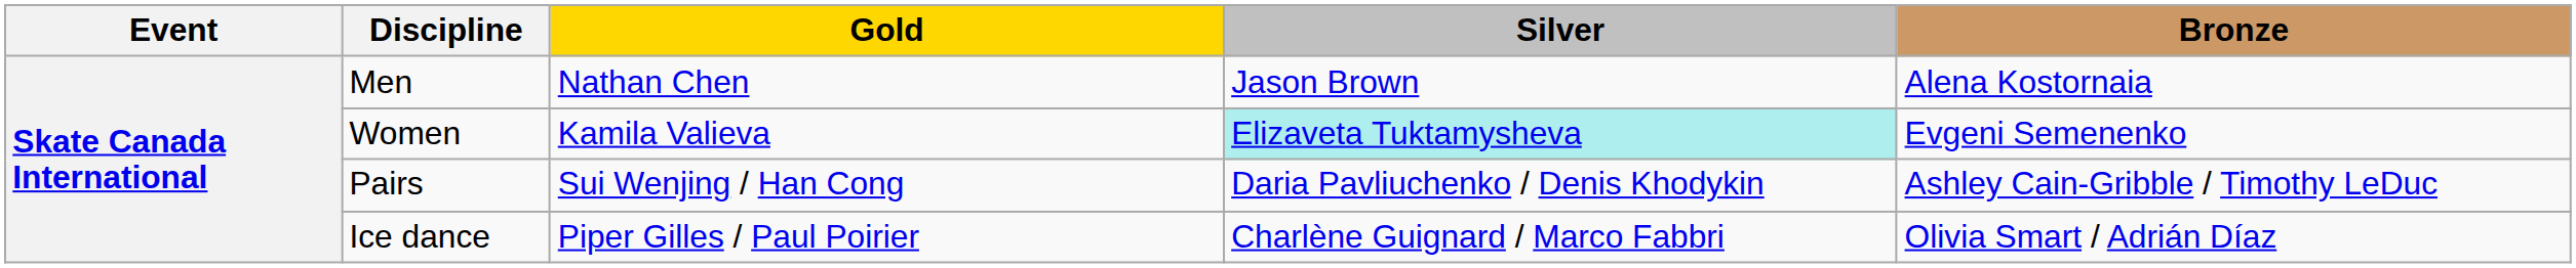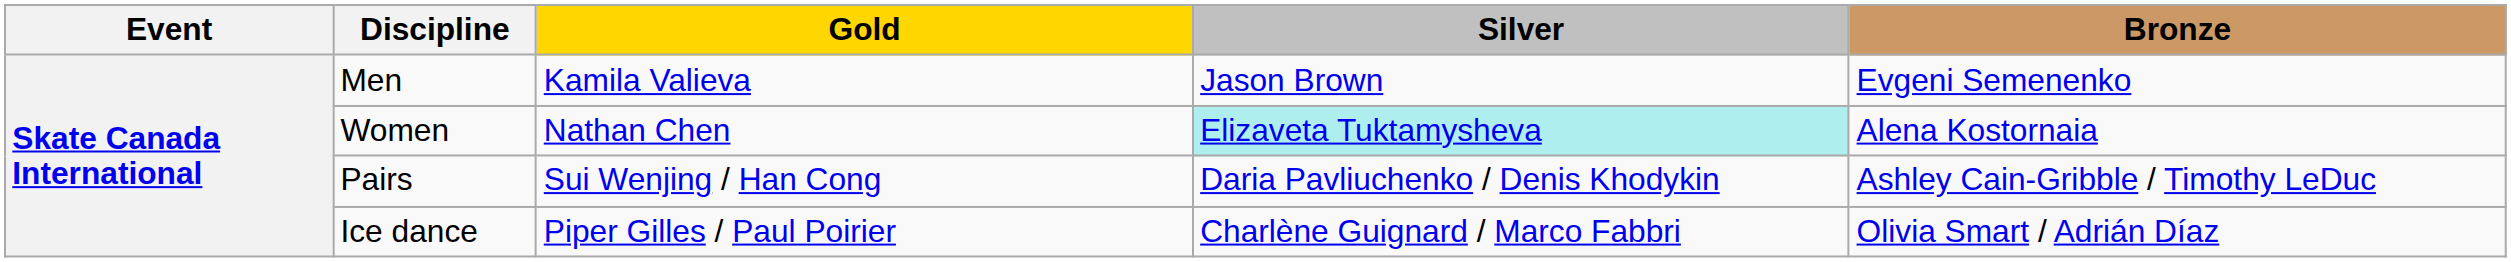 <table class="wikitable unsortable" style="text-align:left; width:100%;">
 <tr>
 <th scope="col" style="width:10%">Event</th>
 <th scope="col" style="width:5%">Discipline</th>
 <td scope="col" style="text-align:center; width:20%; background:gold"><strong>Gold</strong></td>
 <td scope="col" style="text-align:center; width:20%; background:silver"><strong>Silver</strong></td>
 <td scope="col" style="text-align:center; width:20%; background:#c96"><strong>Bronze</strong></td>
 </tr>
 <tr>
 <th scope="row" style="text-align:left" rowspan="4"> <a href='#'>Skate Canada International</a></th>
 <td>Men</td>
-<td> <a href='#'>Nathan Chen</a></td>
+<td> <a href='#'>Kamila Valieva</a></td>
 <td> <a href='#'>Jason Brown</a></td>
-<td> <a href='#'>Alena Kostornaia</a></td>
+<td> <a href='#'>Evgeni Semenenko</a></td>
 </tr>
 <tr>
 <td>Women</td>
-<td> <a href='#'>Kamila Valieva</a></td>
+<td> <a href='#'>Nathan Chen</a></td>
 <td style="background: paleturquoise;"> <a href='#'>Elizaveta Tuktamysheva</a></td>
-<td> <a href='#'>Evgeni Semenenko</a></td>
+<td> <a href='#'>Alena Kostornaia</a></td>
 </tr>
 <tr>
 <td>Pairs</td>
 <td> <a href='#'>Sui Wenjing</a> / <a href='#'>Han Cong</a></td>
 <td> <a href='#'>Daria Pavliuchenko</a> / <a href='#'>Denis Khodykin</a></td>
 <td> <a href='#'>Ashley Cain-Gribble</a> / <a href='#'>Timothy LeDuc</a></td>
 </tr>
 <tr>
 <td>Ice dance</td>
 <td> <a href='#'>Piper Gilles</a> / <a href='#'>Paul Poirier</a></td>
 <td> <a href='#'>Charlène Guignard</a> / <a href='#'>Marco Fabbri</a></td>
 <td> <a href='#'>Olivia Smart</a> / <a href='#'>Adrián Díaz</a></td>
 </tr>
 </table>
